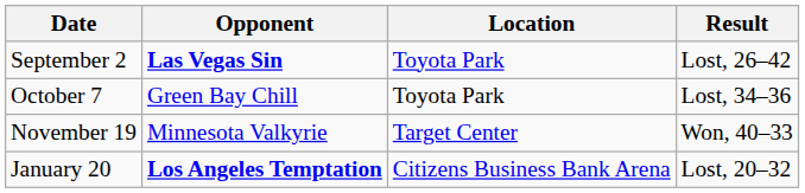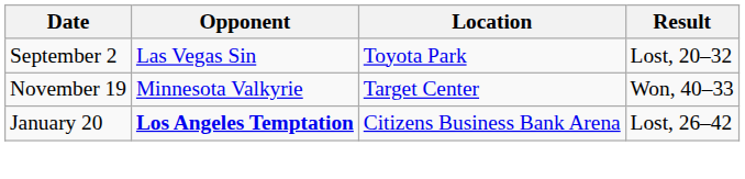 <table class="wikitable">
 <tr>
 <th>Date</th>
 <th>Opponent</th>
 <th>Location</th>
 <th>Result</th>
 </tr>
 <tr>
 <td>September 2</td>
-<td><strong><a href='#'>Las Vegas Sin</a></strong></td>
+<td><a href='#'>Las Vegas Sin</a></td>
 <td><a href='#'>Toyota Park</a></td>
-<td>Lost, 26–42</td>
-</tr>
-<tr>
-<td>October 7</td>
-<td><a href='#'>Green Bay Chill</a></td>
-<td>Toyota Park</td>
-<td>Lost, 34–36</td>
+<td>Lost, 20–32</td>
 </tr>
 <tr>
 <td>November 19</td>
 <td><a href='#'>Minnesota Valkyrie</a></td>
 <td><a href='#'>Target Center</a></td>
 <td>Won, 40–33</td>
 </tr>
 <tr>
 <td>January 20</td>
 <td><strong><a href='#'>Los Angeles Temptation</a></strong></td>
 <td><a href='#'>Citizens Business Bank Arena</a></td>
-<td>Lost, 20–32</td>
+<td>Lost, 26–42</td>
 </tr>
 </table>
